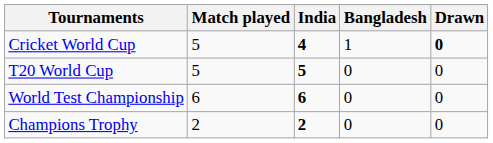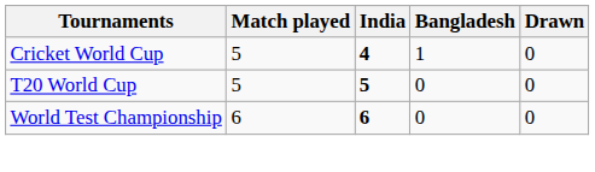 <table class="wikitable">
 <tr>
 <th rowspan=2>Tournaments</th>
 <th rowspan=2>Match played</th>
 </tr>
 <tr>
 <th>India</th>
 <th>Bangladesh</th>
 <th>Drawn</th>
 </tr>
 <tr>
 <td><a href='#'>Cricket World Cup</a></td>
 <td>5</td>
 <td><strong> 4</strong></td>
 <td>1</td>
-<td><strong>0</strong></td>
+<td>0</td>
 </tr>
 <tr>
 <td><a href='#'>T20 World Cup</a></td>
 <td>5</td>
 <td><strong>5</strong></td>
 <td>0</td>
 <td>0</td>
 </tr>
 <tr>
 <td><a href='#'>World Test Championship</a></td>
 <td>6</td>
 <td><strong> 6</strong></td>
 <td>0</td>
 <td>0</td>
 </tr>
-<tr>
-<td><a href='#'>Champions Trophy</a></td>
-<td>2</td>
-<td><strong> 2</strong></td>
-<td>0</td>
-<td>0</td>
-</tr>
 </table>
